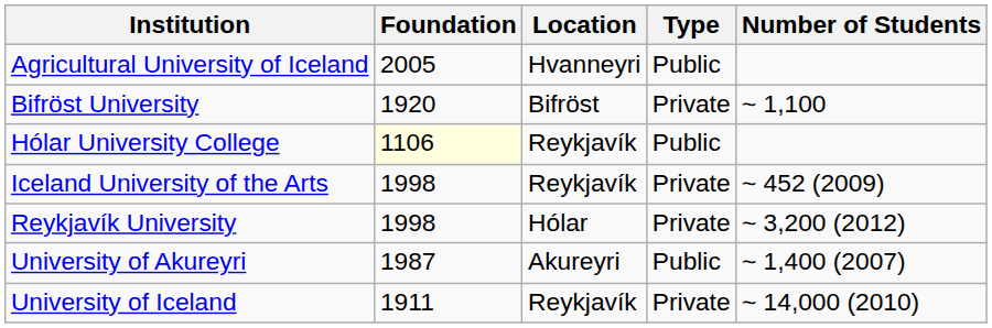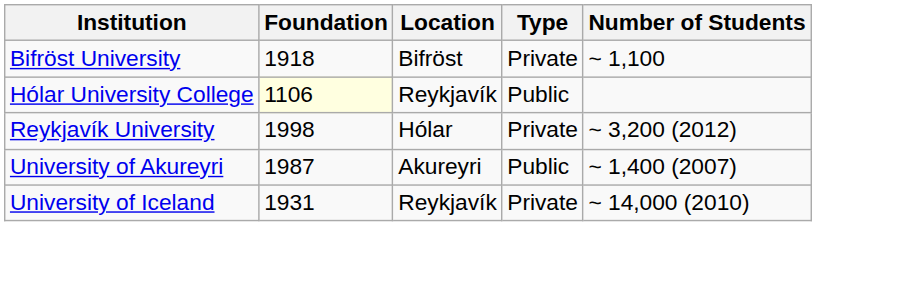 <table class="wikitable sortable">
 <tr>
 <th>Institution</th>
 <th>Foundation</th>
 <th>Location</th>
 <th>Type</th>
 <th>Number of Students</th>
 </tr>
 <tr>
-<td><a href='#'>Agricultural University of Iceland</a></td>
-<td>2005</td>
-<td>Hvanneyri</td>
-<td>Public</td>
-<td></td>
-</tr>
-<tr>
 <td><a href='#'>Bifröst University</a></td>
-<td>1920</td>
+<td>1918</td>
 <td>Bifröst</td>
 <td>Private</td>
 <td>~ 1,100</td>
 </tr>
 <tr>
 <td><a href='#'>Hólar University College</a></td>
 <td style="background: lightyellow;">1106</td>
 <td>Reykjavík</td>
 <td>Public</td>
 <td></td>
-</tr>
-<tr>
-<td><a href='#'>Iceland University of the Arts</a></td>
-<td>1998</td>
-<td>Reykjavík</td>
-<td>Private</td>
-<td>~ 452 (2009)</td>
 </tr>
 <tr>
 <td><a href='#'>Reykjavík University</a></td>
 <td>1998</td>
 <td>Hólar</td>
 <td>Private</td>
 <td>~ 3,200 (2012)</td>
 </tr>
 <tr>
 <td><a href='#'>University of Akureyri</a></td>
 <td>1987</td>
 <td>Akureyri</td>
 <td>Public</td>
 <td>~ 1,400 (2007)</td>
 </tr>
 <tr>
 <td><a href='#'>University of Iceland</a></td>
-<td>1911</td>
+<td>1931</td>
 <td>Reykjavík</td>
 <td>Private</td>
 <td>~ 14,000 (2010)</td>
 </tr>
 </table>
